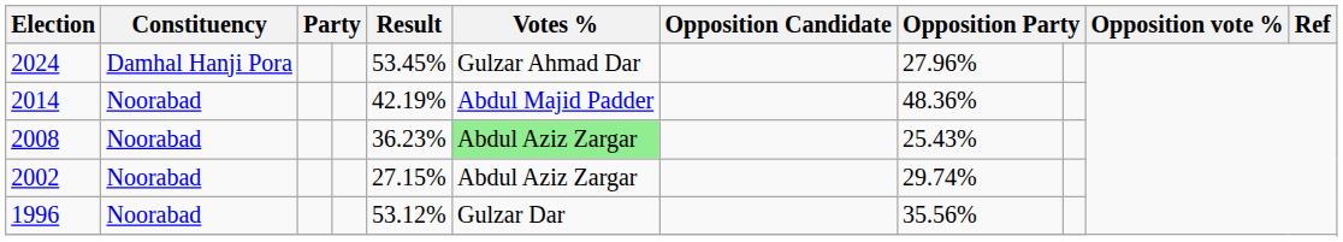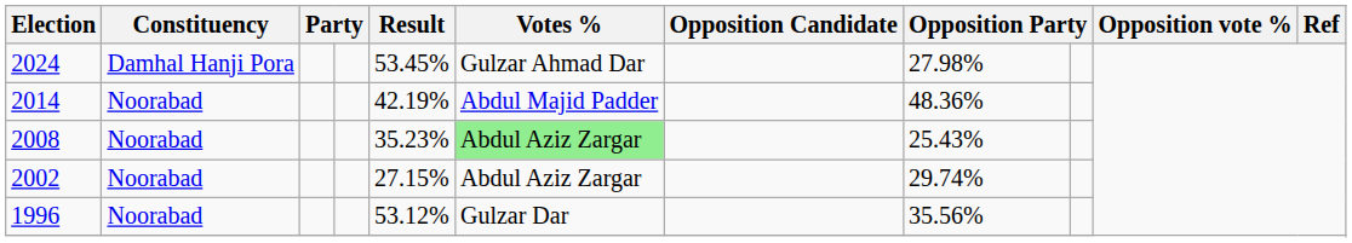 <table class="wikitable sortable">
 <tr>
 <th>Election</th>
 <th>Constituency</th>
 <th colspan="2">Party</th>
 <th>Result</th>
 <th>Votes %</th>
 <th>Opposition Candidate</th>
 <th colspan="2">Opposition Party</th>
 <th>Opposition vote %</th>
 <th>Ref</th>
 </tr>
 <tr>
 <td><a href='#'>2024</a></td>
 <td><a href='#'>Damhal Hanji Pora</a></td>
 <td></td>
 <td></td>
 <td>53.45%</td>
 <td>Gulzar Ahmad Dar</td>
 <td></td>
-<td>27.96%</td>
+<td>27.98%</td>
 <td></td>
 </tr>
 <tr>
 <td><a href='#'>2014</a></td>
 <td><a href='#'>Noorabad</a></td>
 <td></td>
 <td></td>
 <td>42.19%</td>
 <td><a href='#'>Abdul Majid Padder</a></td>
 <td></td>
 <td>48.36%</td>
 <td></td>
 </tr>
 <tr>
 <td><a href='#'>2008</a></td>
 <td><a href='#'>Noorabad</a></td>
 <td></td>
 <td></td>
-<td>36.23%</td>
+<td>35.23%</td>
 <td style="background: lightgreen;">Abdul Aziz Zargar</td>
 <td></td>
 <td>25.43%</td>
 <td></td>
 </tr>
 <tr>
 <td><a href='#'>2002</a></td>
 <td><a href='#'>Noorabad</a></td>
 <td></td>
 <td></td>
 <td>27.15%</td>
 <td>Abdul Aziz Zargar</td>
 <td></td>
 <td>29.74%</td>
 <td></td>
 </tr>
 <tr>
 <td><a href='#'>1996</a></td>
 <td><a href='#'>Noorabad</a></td>
 <td></td>
 <td></td>
 <td>53.12%</td>
 <td>Gulzar Dar</td>
 <td></td>
 <td>35.56%</td>
 <td></td>
 </tr>
 <tr>
 </tr>
 </table>
